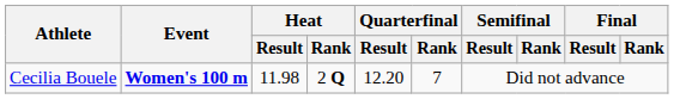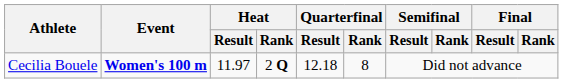 <table class="wikitable" style="font-size:90%">
 <tr>
 <th rowspan="2">Athlete</th>
 <th rowspan="2">Event</th>
 <th colspan="2">Heat</th>
 <th colspan="2">Quarterfinal</th>
 <th colspan="2">Semifinal</th>
 <th colspan="2">Final</th>
 </tr>
 <tr style="font-size:95%">
 <th>Result</th>
 <th>Rank</th>
 <th>Result</th>
 <th>Rank</th>
 <th>Result</th>
 <th>Rank</th>
 <th>Result</th>
 <th>Rank</th>
 </tr>
 <tr align=center>
 <td align=left><a href='#'>Cecilia Bouele</a></td>
 <td align=left><strong><a href='#'>Women's 100 m</a></strong></td>
-<td>11.98</td>
+<td>11.97</td>
 <td>2 <strong>Q</strong></td>
-<td>12.20</td>
-<td>7</td>
+<td>12.18</td>
+<td>8</td>
 <td colspan=4>Did not advance</td>
 </tr>
 </table>
